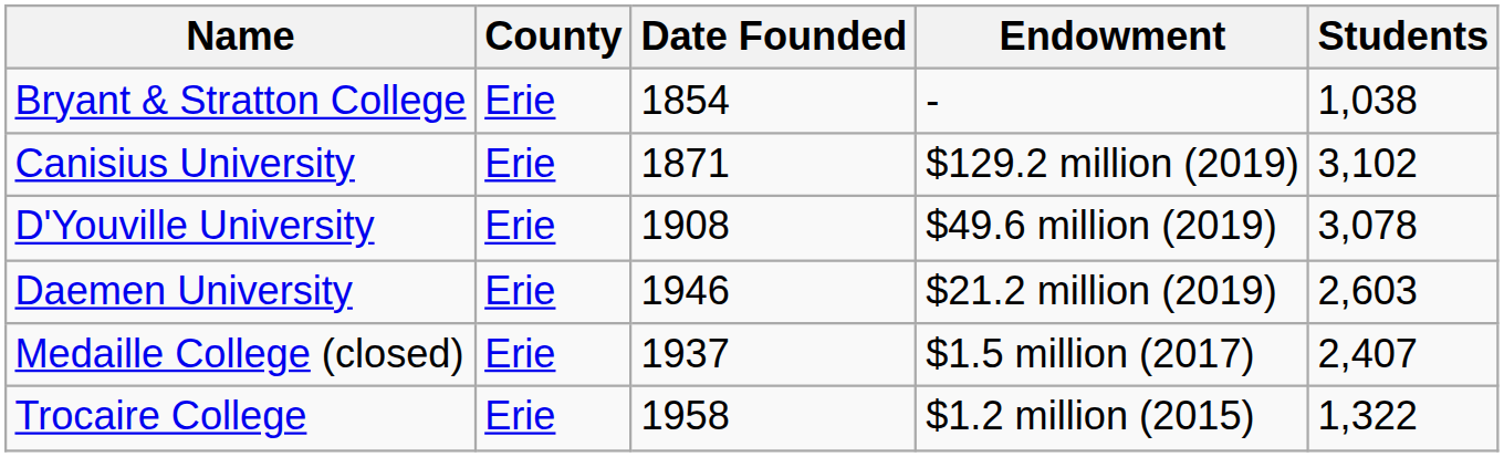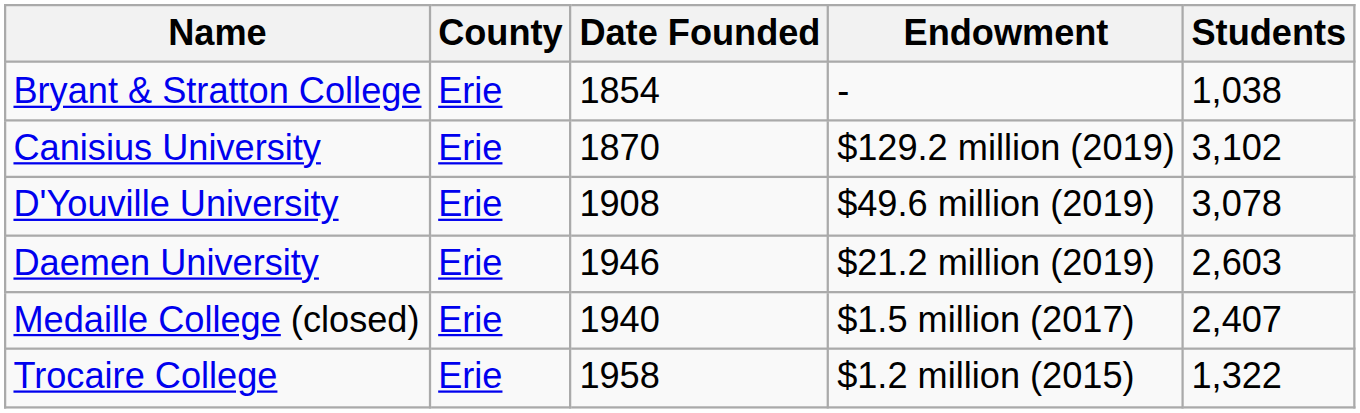 <table class="wikitable sortable">
 <tr>
 <th>Name</th>
 <th>County</th>
 <th>Date Founded</th>
 <th>Endowment</th>
 <th>Students</th>
 </tr>
 <tr>
 <td><a href='#'>Bryant & Stratton College</a></td>
 <td><a href='#'>Erie</a></td>
 <td>1854</td>
 <td>-</td>
 <td>1,038</td>
 </tr>
 <tr>
 <td><a href='#'>Canisius University</a></td>
 <td><a href='#'>Erie</a></td>
-<td>1871</td>
+<td>1870</td>
 <td>$129.2 million (2019)</td>
 <td>3,102</td>
 </tr>
 <tr>
 <td><a href='#'>D'Youville University</a></td>
 <td><a href='#'>Erie</a></td>
 <td>1908</td>
 <td>$49.6 million (2019)</td>
 <td>3,078</td>
 </tr>
 <tr>
 <td><a href='#'>Daemen University</a></td>
 <td><a href='#'>Erie</a></td>
 <td>1946</td>
 <td>$21.2 million (2019)</td>
 <td>2,603</td>
 </tr>
 <tr>
 <td><a href='#'>Medaille College</a> (closed)</td>
 <td><a href='#'>Erie</a></td>
-<td>1937</td>
+<td>1940</td>
 <td>$1.5 million (2017)</td>
 <td>2,407</td>
 </tr>
 <tr>
 <td><a href='#'>Trocaire College</a></td>
 <td><a href='#'>Erie</a></td>
 <td>1958</td>
 <td>$1.2 million (2015)</td>
 <td>1,322</td>
 </tr>
 </table>
